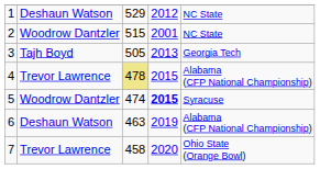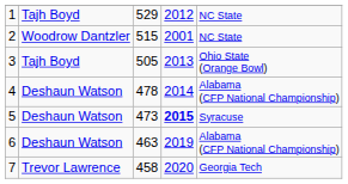 <table class="wikitable">
 <tr>
 </tr>
 <tr>
 <td>1</td>
-<td><a href='#'>Deshaun Watson</a></td>
+<td><a href='#'>Tajh Boyd</a></td>
 <td><abbr>529</abbr></td>
 <td><a href='#'>2012</a></td>
 <td style="font-size:80%;"><a href='#'>NC State</a></td>
 </tr>
 <tr>
 <td>2</td>
 <td><a href='#'>Woodrow Dantzler</a></td>
 <td><abbr>515</abbr></td>
 <td><a href='#'>2001</a></td>
 <td style="font-size:80%;"><a href='#'>NC State</a></td>
 </tr>
 <tr>
 <td>3</td>
 <td><a href='#'>Tajh Boyd</a></td>
 <td><abbr>505</abbr></td>
 <td><a href='#'>2013</a></td>
-<td style="font-size:80%;"><a href='#'>Georgia Tech</a></td>
+<td style="font-size:80%;"><a href='#'>Ohio State</a><br>(<a href='#'>Orange Bowl</a>)</td>
 </tr>
 <tr>
 <td>4</td>
-<td><a href='#'>Trevor Lawrence</a></td>
-<td style="background: khaki;"><abbr>478</abbr></td>
-<td><a href='#'>2015</a></td>
+<td><a href='#'>Deshaun Watson</a></td>
+<td><abbr>478</abbr></td>
+<td><a href='#'>2014</a></td>
 <td style="font-size:80%;"><a href='#'>Alabama</a><br>(<a href='#'>CFP National Championship</a>)</td>
 </tr>
 <tr>
 <td>5</td>
-<td><a href='#'>Woodrow Dantzler</a></td>
-<td><abbr>474</abbr></td>
+<td><a href='#'>Deshaun Watson</a></td>
+<td><abbr>473</abbr></td>
 <td><strong><a href='#'>2015</a></strong></td>
 <td style="font-size:80%;"><a href='#'>Syracuse</a></td>
 </tr>
 <tr>
 <td>6</td>
 <td><a href='#'>Deshaun Watson</a></td>
 <td><abbr>463</abbr></td>
 <td><a href='#'>2019</a></td>
 <td style="font-size:80%;"><a href='#'>Alabama</a><br>(<a href='#'>CFP National Championship</a>)</td>
 </tr>
 <tr>
 <td>7</td>
 <td><a href='#'>Trevor Lawrence</a></td>
 <td><abbr>458</abbr></td>
 <td><a href='#'>2020</a></td>
-<td style="font-size:80%;"><a href='#'>Ohio State</a><br>(<a href='#'>Orange Bowl</a>)</td>
+<td style="font-size:80%;"><a href='#'>Georgia Tech</a></td>
 </tr>
 </table>
